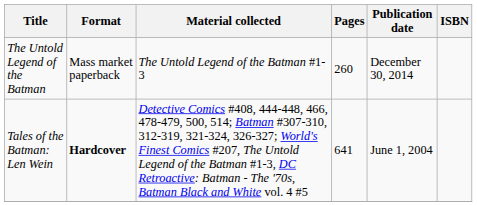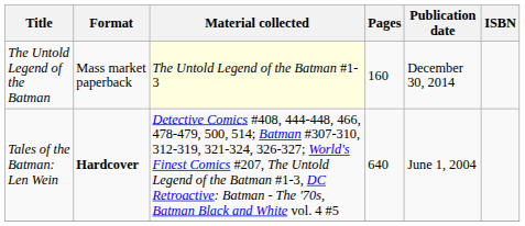 <table class="wikitable">
 <tr>
 <th>Title</th>
 <th>Format</th>
 <th>Material collected</th>
 <th>Pages</th>
 <th>Publication date</th>
 <th>ISBN</th>
 </tr>
 <tr>
 <td><em>The Untold Legend of the Batman</em></td>
 <td>Mass market paperback</td>
-<td><em>The Untold Legend of the Batman</em> #1-3</td>
-<td>260</td>
+<td style="background: lightyellow;"><em>The Untold Legend of the Batman</em> #1-3</td>
+<td>160</td>
 <td>December 30, 2014</td>
 <td><br></td>
 </tr>
 <tr>
 <td><em>Tales of the Batman: Len Wein</em></td>
 <td><strong>Hardcover</strong></td>
 <td><em><a href='#'>Detective Comics</a></em> #408, 444-448, 466, 478-479, 500, 514; <em><a href='#'>Batman</a></em> #307-310, 312-319, 321-324, 326-327; <em><a href='#'>World's Finest Comics</a></em> #207, <em>The Untold Legend of the Batman</em> #1-3, <em><a href='#'>DC Retroactive</a>: Batman - The '70s</em>, <em><a href='#'>Batman Black and White</a></em> vol. 4 #5</td>
-<td>641</td>
+<td>640</td>
 <td>June 1, 2004</td>
 <td></td>
 </tr>
 <tr>
 </tr>
 </table>
